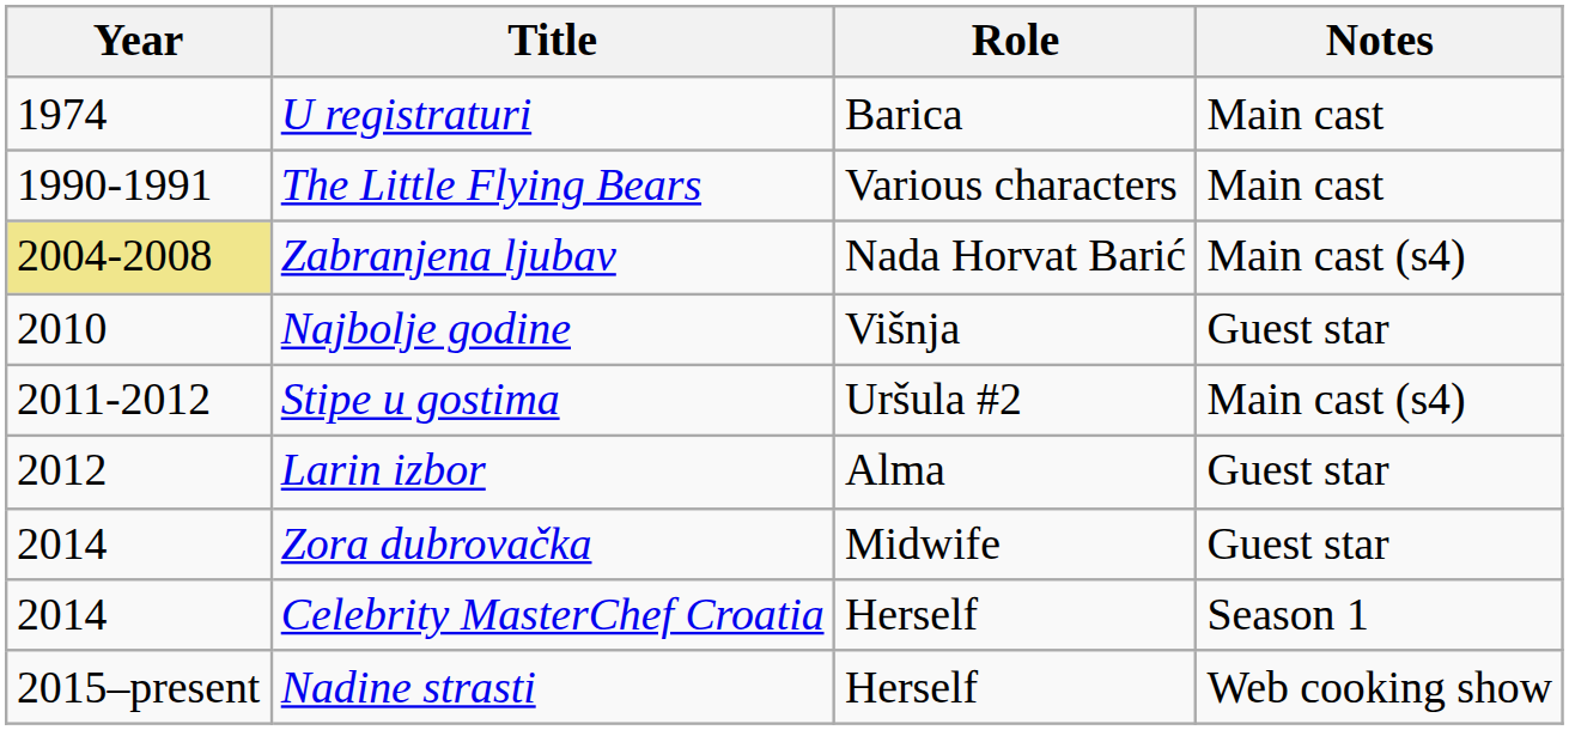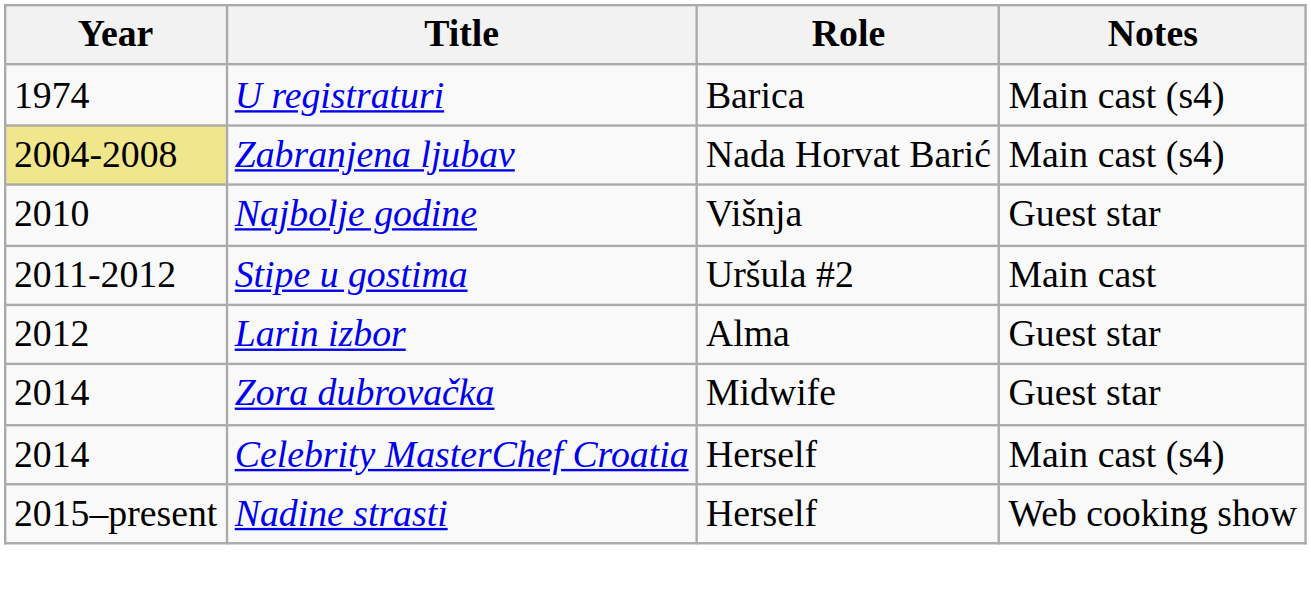 <table class="wikitable sortable">
 <tr>
 <th>Year</th>
 <th>Title</th>
 <th>Role</th>
 <th class="unsortable">Notes</th>
 </tr>
 <tr>
 <td>1974</td>
 <td><em><a href='#'>U registraturi</a></em></td>
 <td>Barica</td>
-<td>Main cast</td>
-</tr>
-<tr>
-<td>1990-1991</td>
-<td><em><a href='#'>The Little Flying Bears</a></em></td>
-<td>Various characters</td>
-<td>Main cast</td>
+<td>Main cast (s4)</td>
 </tr>
 <tr>
 <td style="background: khaki;">2004-2008</td>
 <td><em><a href='#'>Zabranjena ljubav</a></em></td>
 <td>Nada Horvat Barić</td>
 <td>Main cast (s4)</td>
 </tr>
 <tr>
 <td>2010</td>
 <td><em><a href='#'>Najbolje godine</a></em></td>
 <td>Višnja</td>
 <td>Guest star</td>
 </tr>
 <tr>
 <td>2011-2012</td>
 <td><em><a href='#'>Stipe u gostima</a></em></td>
 <td>Uršula #2</td>
-<td>Main cast (s4)</td>
+<td>Main cast</td>
 </tr>
 <tr>
 <td>2012</td>
 <td><em><a href='#'>Larin izbor</a></em></td>
 <td>Alma</td>
 <td>Guest star</td>
 </tr>
 <tr>
 <td>2014</td>
 <td><em><a href='#'>Zora dubrovačka</a></em></td>
 <td>Midwife</td>
 <td>Guest star</td>
 </tr>
 <tr>
 <td>2014</td>
 <td><em><a href='#'>Celebrity MasterChef Croatia</a></em></td>
 <td>Herself</td>
-<td>Season 1</td>
+<td>Main cast (s4)</td>
 </tr>
 <tr>
 <td>2015–present</td>
 <td><em><a href='#'>Nadine strasti</a></em></td>
 <td>Herself</td>
 <td>Web cooking show</td>
 </tr>
 </table>
